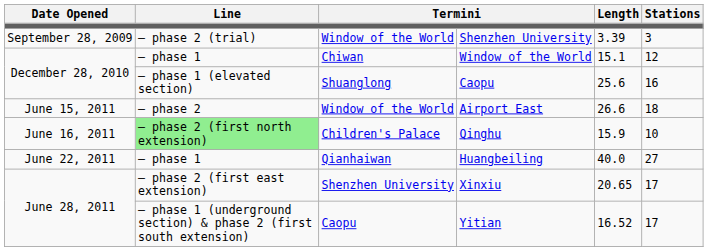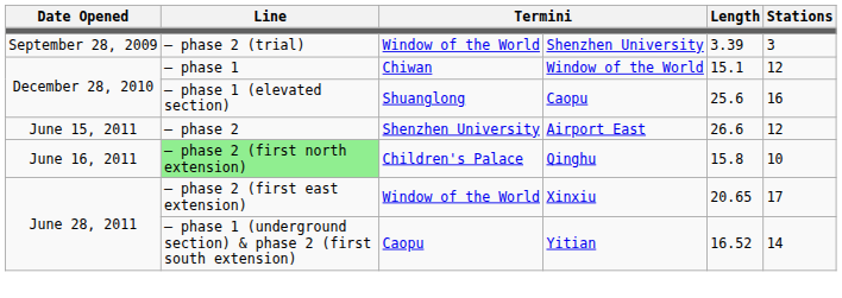 <table class="wikitable">
 <tr>
 <th>Date Opened</th>
 <th style="width:200px;">Line</th>
 <th style="width:300px;" colspan="2">Termini</th>
 <th>Length<br></th>
 <th>Stations</th>
 </tr>
 <tr style = "background:#606060; height: 2pt">
 <td colspan = "6"></td>
 </tr>
 <tr>
 <td style="text-align:center;">September 28, 2009</td>
 <td> – phase 2 (trial)</td>
 <td><a href='#'>Window of the World</a></td>
 <td><a href='#'>Shenzhen University</a></td>
 <td>3.39</td>
 <td>3</td>
 </tr>
 <tr>
 <td style="text-align:center;" rowspan="2">December 28, 2010</td>
 <td> – phase 1</td>
 <td><a href='#'>Chiwan</a></td>
 <td><a href='#'>Window of the World</a></td>
 <td>15.1</td>
 <td>12</td>
 </tr>
 <tr>
 <td> – phase 1 (elevated section)</td>
 <td><a href='#'>Shuanglong</a></td>
 <td><a href='#'>Caopu</a></td>
 <td>25.6</td>
 <td>16</td>
 </tr>
 <tr>
 <td style="text-align:center;">June 15, 2011</td>
 <td> – phase 2</td>
-<td><a href='#'>Window of the World</a></td>
+<td><a href='#'>Shenzhen University</a></td>
 <td><a href='#'>Airport East</a></td>
 <td>26.6</td>
-<td>18</td>
+<td>12</td>
 </tr>
 <tr>
 <td style="text-align:center;">June 16, 2011</td>
 <td style="background: lightgreen;"> – phase 2 (first north extension)</td>
 <td><a href='#'>Children's Palace</a></td>
 <td><a href='#'>Qinghu</a></td>
-<td>15.9</td>
+<td>15.8</td>
 <td>10</td>
-</tr>
-<tr>
-<td style="text-align:center;">June 22, 2011</td>
-<td> – phase 1</td>
-<td><a href='#'>Qianhaiwan</a></td>
-<td><a href='#'>Huangbeiling</a></td>
-<td>40.0</td>
-<td>27</td>
 </tr>
 <tr>
 <td style="text-align:center;" rowspan="2">June 28, 2011</td>
 <td> – phase 2 (first east extension)</td>
-<td><a href='#'>Shenzhen University</a></td>
+<td><a href='#'>Window of the World</a></td>
 <td><a href='#'>Xinxiu</a></td>
 <td>20.65</td>
 <td>17</td>
 </tr>
 <tr>
 <td> – phase 1 (underground section) & phase 2 (first south extension)</td>
 <td><a href='#'>Caopu</a></td>
 <td><a href='#'>Yitian</a></td>
 <td>16.52</td>
-<td>17</td>
+<td>14</td>
 </tr>
 </table>
